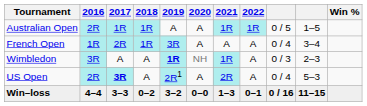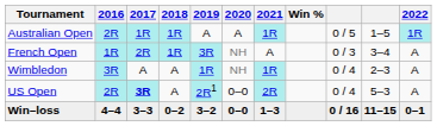 <table class=wikitable style=text-align:center>
 <tr>
 <th>Tournament</th>
 <th><a href='#'>2016</a></th>
 <th><a href='#'>2017</a></th>
 <th><a href='#'>2018</a></th>
 <th><a href='#'>2019</a></th>
 <th><a href='#'>2020</a></th>
 <th><a href='#'>2021</a></th>
-<th><a href='#'>2022</a></th>
+<th>Win %</th>
 <th></th>
 <th></th>
-<th>Win %</th>
+<th><a href='#'>2022</a></th>
 </tr>
 <tr>
 <td align=left><a href='#'>Australian Open</a></td>
 <td bgcolor=afeeee><a href='#'>2R</a></td>
 <td bgcolor=afeeee><a href='#'>1R</a></td>
 <td bgcolor=afeeee><a href='#'>1R</a></td>
 <td>A</td>
 <td>A</td>
 <td bgcolor=afeeee><a href='#'>1R</a></td>
-<td bgcolor=afeeee><a href='#'>1R</a></td>
+<td></td>
 <td>0 / 5</td>
 <td>1–5</td>
-<td></td>
+<td bgcolor=afeeee><a href='#'>1R</a></td>
 </tr>
 <tr>
 <td align=left><a href='#'>French Open</a></td>
 <td bgcolor=afeeee><a href='#'>1R</a></td>
 <td bgcolor=afeeee><a href='#'>2R</a></td>
 <td bgcolor=afeeee><a href='#'>1R</a></td>
 <td bgcolor=afeeee><a href='#'>3R</a></td>
+<td style=color:#767676>NH</td>
 <td>A</td>
+<td></td>
+<td>0 / 3</td>
+<td>3–4</td>
 <td>A</td>
-<td>A</td>
-<td>0 / 4</td>
-<td>3–4</td>
-<td></td>
 </tr>
 <tr>
 <td align=left><a href='#'>Wimbledon</a></td>
 <td bgcolor=afeeee><a href='#'>3R</a></td>
 <td>A</td>
 <td>A</td>
-<td bgcolor=afeeee><strong><a href='#'>1R</a></strong></td>
+<td bgcolor=afeeee><a href='#'>1R</a></td>
 <td style=color:#767676>NH</td>
 <td style=background:#afeeee><a href='#'>1R</a></td>
+<td></td>
+<td>0 / 4</td>
+<td>2–3</td>
 <td>A</td>
-<td>0 / 3</td>
-<td>2–3</td>
-<td></td>
 </tr>
 <tr>
 <td align=left><a href='#'>US Open</a></td>
 <td bgcolor=afeeee><a href='#'>2R</a></td>
 <td bgcolor=afeeee><strong><a href='#'>3R</a></strong></td>
 <td>A</td>
 <td bgcolor=afeeee><a href='#'>2R</a><sup>1</sup></td>
-<td>A</td>
+<td>0–0</td>
 <td bgcolor=afeeee><a href='#'>2R</a></td>
-<td>A</td>
+<td></td>
 <td>0 / 4</td>
 <td>5–3</td>
-<td></td>
+<td>A</td>
 </tr>
 <tr style=background:#efefef;font-weight:bold>
 <td style=text-align:left>Win–loss</td>
 <td>4–4</td>
 <td>3–3</td>
 <td>0–2</td>
 <td>3–2</td>
 <td>0–0</td>
 <td>1–3</td>
-<td>0–1</td>
+<td></td>
 <td>0 / 16</td>
 <td>11–15</td>
-<td></td>
+<td>0–1</td>
 </tr>
 </table>
